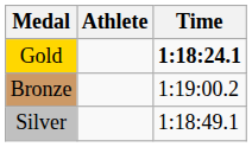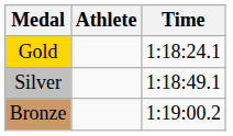 <table class="wikitable">
 <tr>
 <th>Medal</th>
 <th>Athlete</th>
 <th>Time</th>
 </tr>
 <tr>
 <td style="text-align:center;background-color:gold;">Gold</td>
 <td></td>
-<td><strong>1:18:24.1</strong></td>
+<td>1:18:24.1</td>
+</tr>
+<tr>
+<td style="text-align:center;background-color:silver;">Silver</td>
+<td></td>
+<td>1:18:49.1</td>
 </tr>
 <tr>
 <td style="text-align:center;background-color:#CC9966;">Bronze</td>
 <td></td>
 <td>1:19:00.2</td>
 </tr>
-<tr>
-<td style="text-align:center;background-color:silver;">Silver</td>
-<td></td>
-<td>1:18:49.1</td>
-</tr>
 </table>
